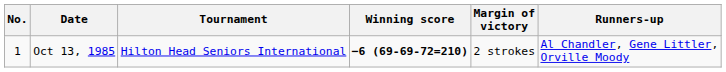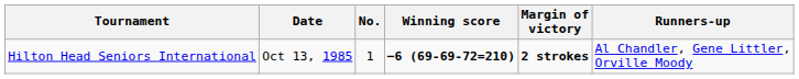 <table class="wikitable" style="font-size:95%;">
 <tr>
+<th>Tournament</th>
+<th>Date</th>
 <th>No.</th>
-<th>Date</th>
-<th>Tournament</th>
 <th>Winning score</th>
 <th>Margin of<br>victory</th>
 <th>Runners-up</th>
 </tr>
 <tr>
+<td><a href='#'>Hilton Head Seniors International</a></td>
+<td align=right>Oct 13, <a href='#'>1985</a></td>
 <td align=center>1</td>
-<td align=right>Oct 13, <a href='#'>1985</a></td>
-<td><a href='#'>Hilton Head Seniors International</a></td>
 <td><strong>−6 (69-69-72=210)</strong></td>
-<td>2 strokes</td>
+<td><strong>2 strokes</strong></td>
 <td> <a href='#'>Al Chandler</a>,  <a href='#'>Gene Littler</a>,<br> <a href='#'>Orville Moody</a></td>
 </tr>
 </table>
